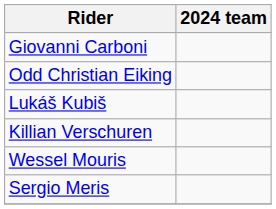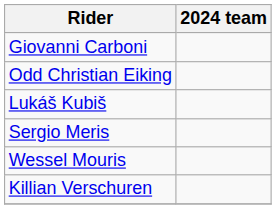 <table class="wikitable">
 <tr>
 <th>Rider</th>
 <th>2024 team</th>
 </tr>
 <tr>
 <td><a href='#'>Giovanni Carboni</a></td>
 <td></td>
 </tr>
 <tr>
 <td><a href='#'>Odd Christian Eiking</a></td>
 <td></td>
 </tr>
 <tr>
 <td><a href='#'>Lukáš Kubiš</a></td>
 <td></td>
 </tr>
 <tr>
-<td><a href='#'>Killian Verschuren</a></td>
+<td><a href='#'>Sergio Meris</a></td>
 <td></td>
 </tr>
 <tr>
 <td><a href='#'>Wessel Mouris</a></td>
 <td></td>
 </tr>
 <tr>
-<td><a href='#'>Sergio Meris</a></td>
+<td><a href='#'>Killian Verschuren</a></td>
 <td></td>
 </tr>
 <tr>
 </tr>
 </table>
